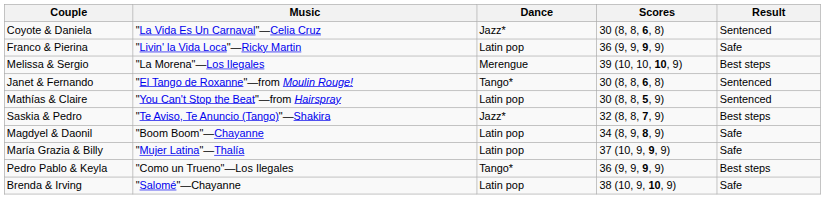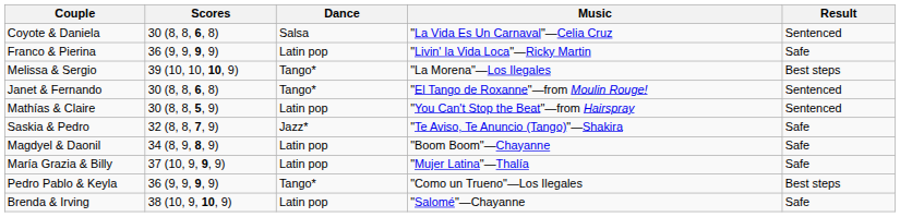 <table class="wikitable sortable" style="width:95%; white-space:nowrap">
 <tr>
 <th style="width:15%;">Couple</th>
+<th style="width:14%;">Scores</th>
+<th style="width:14%;">Dance</th>
 <th style="width:40%;">Music</th>
-<th style="width:14%;">Dance</th>
-<th style="width:14%;">Scores</th>
 <th style="width:12%;">Result</th>
 </tr>
 <tr>
 <td>Coyote & Daniela</td>
+<td>30 (8, 8, <strong>6</strong>, 8)</td>
+<td>Salsa</td>
 <td>"<a href='#'>La Vida Es Un Carnaval</a>"—<a href='#'>Celia Cruz</a></td>
-<td>Jazz*</td>
-<td>30 (8, 8, <strong>6</strong>, 8)</td>
 <td>Sentenced</td>
 </tr>
 <tr>
 <td>Franco & Pierina</td>
+<td>36 (9, 9, <strong>9</strong>, 9)</td>
+<td>Latin pop</td>
 <td>"<a href='#'>Livin' la Vida Loca</a>"—<a href='#'>Ricky Martin</a></td>
-<td>Latin pop</td>
-<td>36 (9, 9, <strong>9</strong>, 9)</td>
 <td>Safe</td>
 </tr>
 <tr>
 <td>Melissa & Sergio</td>
+<td>39 (10, 10, <strong>10</strong>, 9)</td>
+<td>Tango*</td>
 <td>"La Morena"—<a href='#'>Los Ilegales</a></td>
-<td>Merengue</td>
-<td>39 (10, 10, <strong>10</strong>, 9)</td>
 <td>Best steps</td>
 </tr>
 <tr>
 <td>Janet & Fernando</td>
+<td>30 (8, 8, <strong>6</strong>, 8)</td>
+<td>Tango*</td>
 <td>"<a href='#'>El Tango de Roxanne</a>"—from <em><a href='#'>Moulin Rouge!</a></em></td>
-<td>Tango*</td>
-<td>30 (8, 8, <strong>6</strong>, 8)</td>
 <td>Sentenced</td>
 </tr>
 <tr>
 <td>Mathías & Claire</td>
+<td>30 (8, 8, <strong>5</strong>, 9)</td>
+<td>Latin pop</td>
 <td>"<a href='#'>You Can't Stop the Beat</a>"—from <em><a href='#'>Hairspray</a></em></td>
-<td>Latin pop</td>
-<td>30 (8, 8, <strong>5</strong>, 9)</td>
 <td>Sentenced</td>
 </tr>
 <tr>
 <td>Saskia & Pedro</td>
+<td>32 (8, 8, <strong>7</strong>, 9)</td>
+<td>Jazz*</td>
 <td>"<a href='#'>Te Aviso, Te Anuncio (Tango)</a>"—<a href='#'>Shakira</a></td>
-<td>Jazz*</td>
-<td>32 (8, 8, <strong>7</strong>, 9)</td>
-<td>Best steps</td>
+<td>Safe</td>
 </tr>
 <tr>
 <td>Magdyel & Daonil</td>
+<td>34 (8, 9, <strong>8</strong>, 9)</td>
+<td>Latin pop</td>
 <td>"Boom Boom"—<a href='#'>Chayanne</a></td>
-<td>Latin pop</td>
-<td>34 (8, 9, <strong>8</strong>, 9)</td>
 <td>Safe</td>
 </tr>
 <tr>
 <td>María Grazia & Billy</td>
+<td>37 (10, 9, <strong>9</strong>, 9)</td>
+<td>Latin pop</td>
 <td>"<a href='#'>Mujer Latina</a>"—<a href='#'>Thalía</a></td>
-<td>Latin pop</td>
-<td>37 (10, 9, <strong>9</strong>, 9)</td>
 <td>Safe</td>
 </tr>
 <tr>
 <td>Pedro Pablo & Keyla</td>
+<td>36 (9, 9, <strong>9</strong>, 9)</td>
+<td>Tango*</td>
 <td>"Como un Trueno"—Los Ilegales</td>
-<td>Tango*</td>
-<td>36 (9, 9, <strong>9</strong>, 9)</td>
 <td>Best steps</td>
 </tr>
 <tr>
 <td>Brenda & Irving</td>
+<td>38 (10, 9, <strong>10</strong>, 9)</td>
+<td>Latin pop</td>
 <td>"<a href='#'>Salomé</a>"—Chayanne</td>
-<td>Latin pop</td>
-<td>38 (10, 9, <strong>10</strong>, 9)</td>
 <td>Safe</td>
 </tr>
 </table>
